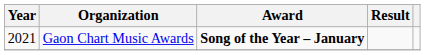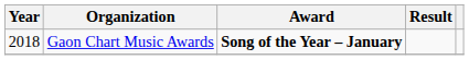 <table class="wikitable">
 <tr>
 <th>Year</th>
 <th>Organization</th>
 <th>Award</th>
 <th>Result</th>
 <th class="unsortable"></th>
 </tr>
 <tr>
-<td>2021</td>
+<td>2018</td>
 <td><a href='#'>Gaon Chart Music Awards</a></td>
 <td><strong>Song of the Year – January</strong></td>
 <td></td>
 <td style="text-align:center;"></td>
 </tr>
 <tr>
 </tr>
 </table>
